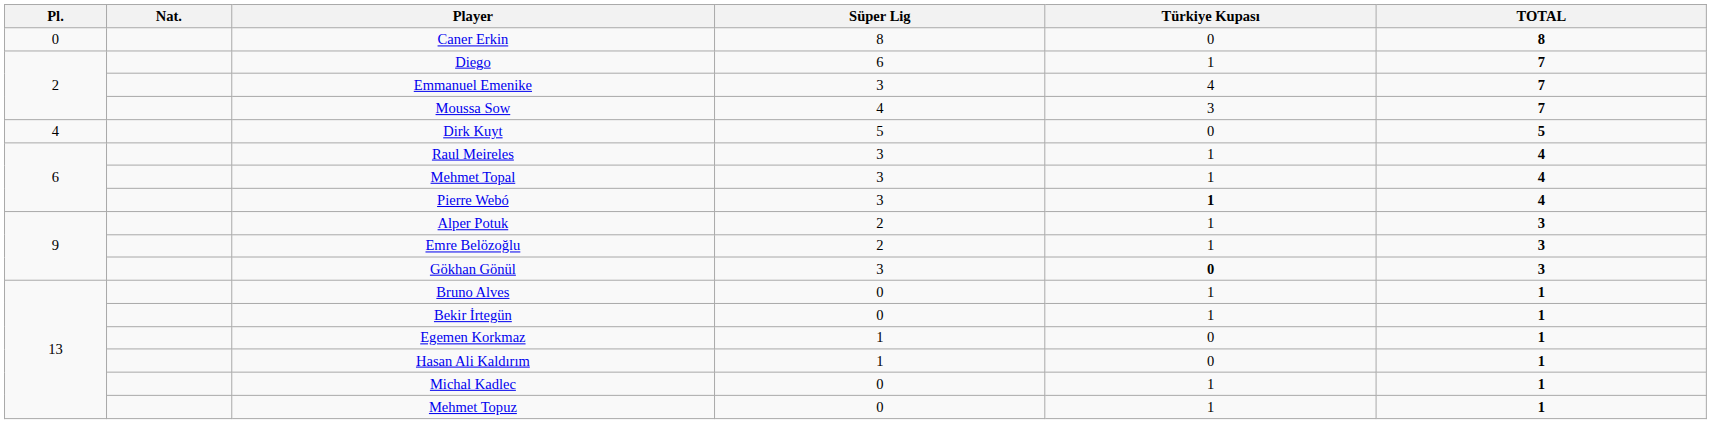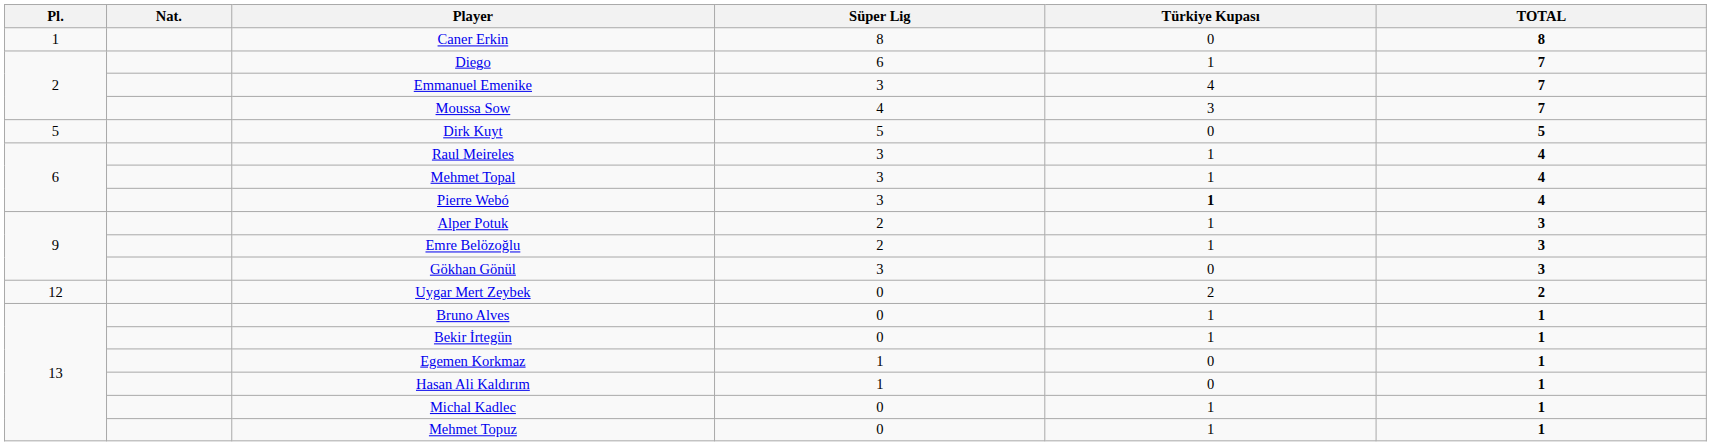 <table class="wikitable sortable alternance" style="font-size:90%; text-align:center; line-height:16px;" width=85%>
 <tr>
 <th width=20>Pl.</th>
 <th width=20>Nat.</th>
 <th width=120>Player</th>
 <th width=80>Süper Lig</th>
 <th width=80>Türkiye Kupası</th>
 <th width=80>TOTAL</th>
 </tr>
 <tr>
-<td rowspan=1>0</td>
+<td rowspan=1>1</td>
 <td></td>
 <td><a href='#'>Caner Erkin</a></td>
 <td>8</td>
 <td>0</td>
 <td><strong>8</strong></td>
 </tr>
 <tr>
 <td rowspan=3>2</td>
 <td></td>
 <td><a href='#'>Diego</a></td>
 <td>6</td>
 <td>1</td>
 <td><strong>7</strong></td>
 </tr>
 <tr>
 <td></td>
 <td><a href='#'>Emmanuel Emenike</a></td>
 <td>3</td>
 <td>4</td>
 <td><strong>7</strong></td>
 </tr>
 <tr>
 <td></td>
 <td><a href='#'>Moussa Sow</a></td>
 <td>4</td>
 <td>3</td>
 <td><strong>7</strong></td>
 </tr>
 <tr>
-<td rowspan=1>4</td>
+<td rowspan=1>5</td>
 <td></td>
 <td><a href='#'>Dirk Kuyt</a></td>
 <td>5</td>
 <td>0</td>
 <td><strong>5</strong></td>
 </tr>
 <tr>
 <td rowspan=3>6</td>
 <td></td>
 <td><a href='#'>Raul Meireles</a></td>
 <td>3</td>
 <td>1</td>
 <td><strong>4</strong></td>
 </tr>
 <tr>
 <td></td>
 <td><a href='#'>Mehmet Topal</a></td>
 <td>3</td>
 <td>1</td>
 <td><strong>4</strong></td>
 </tr>
 <tr>
 <td></td>
 <td><a href='#'>Pierre Webó</a></td>
 <td>3</td>
 <td><strong>1</strong></td>
 <td><strong>4</strong></td>
 </tr>
 <tr>
 <td rowspan=3>9</td>
 <td></td>
 <td><a href='#'>Alper Potuk</a></td>
 <td>2</td>
 <td>1</td>
 <td><strong>3</strong></td>
 </tr>
 <tr>
 <td></td>
 <td><a href='#'>Emre Belözoğlu</a></td>
 <td>2</td>
 <td>1</td>
 <td><strong>3</strong></td>
 </tr>
 <tr>
 <td></td>
 <td><a href='#'>Gökhan Gönül</a></td>
 <td>3</td>
-<td><strong>0</strong></td>
+<td>0</td>
 <td><strong>3</strong></td>
+</tr>
+<tr>
+<td rowspan=1>12</td>
+<td></td>
+<td><a href='#'>Uygar Mert Zeybek</a></td>
+<td>0</td>
+<td>2</td>
+<td><strong>2</strong></td>
 </tr>
 <tr>
 <td rowspan=6>13</td>
 <td></td>
 <td><a href='#'>Bruno Alves</a></td>
 <td>0</td>
 <td>1</td>
 <td><strong>1</strong></td>
 </tr>
 <tr>
 <td></td>
 <td><a href='#'>Bekir İrtegün</a></td>
 <td>0</td>
 <td>1</td>
 <td><strong>1</strong></td>
 </tr>
 <tr>
 <td></td>
 <td><a href='#'>Egemen Korkmaz</a></td>
 <td>1</td>
 <td>0</td>
 <td><strong>1</strong></td>
 </tr>
 <tr>
 <td></td>
 <td><a href='#'>Hasan Ali Kaldırım</a></td>
 <td>1</td>
 <td>0</td>
 <td><strong>1</strong></td>
 </tr>
 <tr>
 <td></td>
 <td><a href='#'>Michal Kadlec</a></td>
 <td>0</td>
 <td>1</td>
 <td><strong>1</strong></td>
 </tr>
 <tr>
 <td></td>
 <td><a href='#'>Mehmet Topuz</a></td>
 <td>0</td>
 <td>1</td>
 <td><strong>1</strong></td>
 </tr>
 </table>
